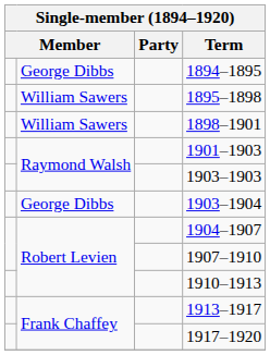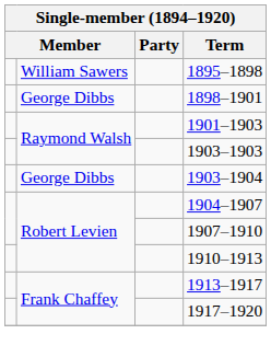 <table class="wikitable">
 <tr>
 <th colspan="4">Single-member (1894–1920)</th>
 </tr>
 <tr>
 <th colspan="2">Member</th>
 <th>Party</th>
 <th>Term</th>
 </tr>
 <tr>
 <td> </td>
-<td><a href='#'>George Dibbs</a></td>
-<td></td>
-<td><a href='#'>1894</a>–1895</td>
-</tr>
-<tr>
-<td> </td>
 <td><a href='#'>William Sawers</a></td>
 <td></td>
 <td><a href='#'>1895</a>–1898</td>
 </tr>
 <tr>
 <td> </td>
-<td><a href='#'>William Sawers</a></td>
+<td><a href='#'>George Dibbs</a></td>
 <td></td>
 <td><a href='#'>1898</a>–1901</td>
 </tr>
 <tr>
 <td> </td>
 <td rowspan="2"><a href='#'>Raymond Walsh</a></td>
 <td></td>
 <td><a href='#'>1901</a>–1903</td>
 </tr>
 <tr>
 <td> </td>
 <td></td>
 <td>1903–1903</td>
 </tr>
 <tr>
 <td> </td>
 <td><a href='#'>George Dibbs</a></td>
 <td></td>
 <td><a href='#'>1903</a>–1904</td>
 </tr>
 <tr>
 <td rowspan="2" > </td>
 <td rowspan="3"><a href='#'>Robert Levien</a></td>
 <td></td>
 <td><a href='#'>1904</a>–1907</td>
 </tr>
 <tr>
 <td></td>
 <td>1907–1910</td>
 </tr>
 <tr>
 <td> </td>
 <td></td>
 <td>1910–1913</td>
 </tr>
 <tr>
 <td> </td>
 <td rowspan="2"><a href='#'>Frank Chaffey</a></td>
 <td></td>
 <td><a href='#'>1913</a>–1917</td>
 </tr>
 <tr>
 <td> </td>
 <td></td>
 <td>1917–1920</td>
 </tr>
 <tr>
 </tr>
 </table>
